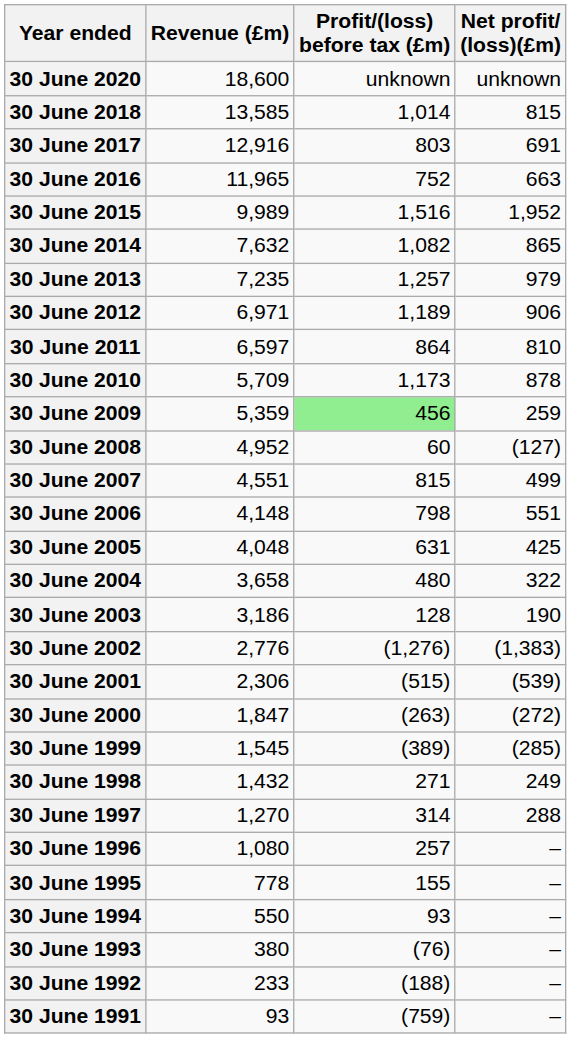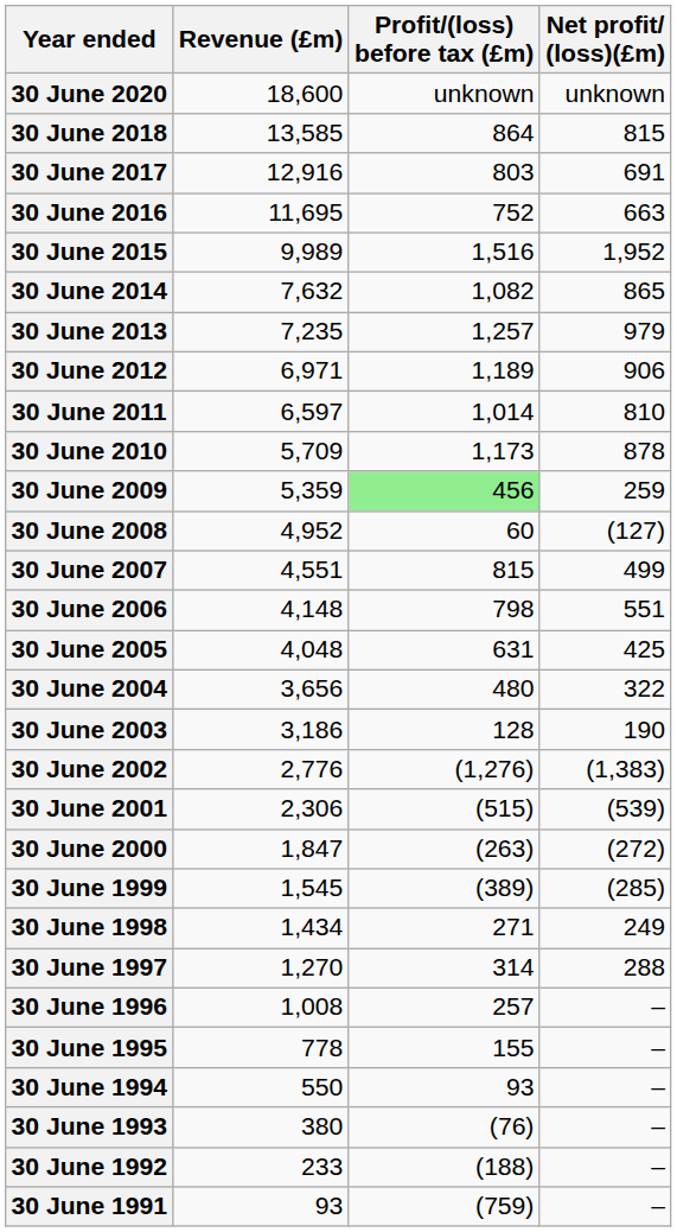 <table class="wikitable sortable" style="text-align:right;">
 <tr>
 <th scope="col">Year ended</th>
 <th scope="col">Revenue (£m)</th>
 <th scope="col">Profit/(loss)<br>before tax (£m)</th>
 <th scope="col">Net profit/<br>(loss)(£m)</th>
 </tr>
 <tr>
 <th scope="row">30 June 2020</th>
 <td>18,600</td>
 <td>unknown</td>
 <td>unknown</td>
 </tr>
 <tr>
 <th scope="row">30 June 2018</th>
 <td>13,585</td>
-<td>1,014</td>
+<td>864</td>
 <td>815</td>
 </tr>
 <tr>
 <th scope="row">30 June 2017</th>
 <td>12,916</td>
 <td>803</td>
 <td>691</td>
 </tr>
 <tr>
 <th scope="row">30 June 2016</th>
-<td>11,965</td>
+<td>11,695</td>
 <td>752</td>
 <td>663</td>
 </tr>
 <tr>
 <th scope="row">30 June 2015</th>
 <td>9,989</td>
 <td>1,516</td>
 <td>1,952</td>
 </tr>
 <tr>
 <th scope="row">30 June 2014</th>
 <td>7,632</td>
 <td>1,082</td>
 <td>865</td>
 </tr>
 <tr>
 <th scope="row">30 June 2013</th>
 <td>7,235</td>
 <td>1,257</td>
 <td>979</td>
 </tr>
 <tr>
 <th scope="row">30 June 2012</th>
 <td>6,971</td>
 <td>1,189</td>
 <td>906</td>
 </tr>
 <tr>
 <th scope="row">30 June 2011</th>
 <td>6,597</td>
-<td>864</td>
+<td>1,014</td>
 <td>810</td>
 </tr>
 <tr>
 <th scope="row">30 June 2010</th>
 <td>5,709</td>
 <td>1,173</td>
 <td>878</td>
 </tr>
 <tr>
 <th scope="row">30 June 2009</th>
 <td>5,359</td>
 <td style="background: lightgreen;">456</td>
 <td>259</td>
 </tr>
 <tr>
 <th scope="row">30 June 2008</th>
 <td>4,952</td>
 <td>60</td>
 <td>(127)</td>
 </tr>
 <tr>
 <th scope="row">30 June 2007</th>
 <td>4,551</td>
 <td>815</td>
 <td>499</td>
 </tr>
 <tr>
 <th scope="row">30 June 2006</th>
 <td>4,148</td>
 <td>798</td>
 <td>551</td>
 </tr>
 <tr>
 <th scope="row">30 June 2005</th>
 <td>4,048</td>
 <td>631</td>
 <td>425</td>
 </tr>
 <tr>
 <th scope="row">30 June 2004</th>
-<td>3,658</td>
+<td>3,656</td>
 <td>480</td>
 <td>322</td>
 </tr>
 <tr>
 <th scope="row">30 June 2003</th>
 <td>3,186</td>
 <td>128</td>
 <td>190</td>
 </tr>
 <tr>
 <th scope="row">30 June 2002</th>
 <td>2,776</td>
 <td>(1,276)</td>
 <td>(1,383)</td>
 </tr>
 <tr>
 <th scope="row">30 June 2001</th>
 <td>2,306</td>
 <td>(515)</td>
 <td>(539)</td>
 </tr>
 <tr>
 <th scope="row">30 June 2000</th>
 <td>1,847</td>
 <td>(263)</td>
 <td>(272)</td>
 </tr>
 <tr>
 <th scope="row">30 June 1999</th>
 <td>1,545</td>
 <td>(389)</td>
 <td>(285)</td>
 </tr>
 <tr>
 <th scope="row">30 June 1998</th>
-<td>1,432</td>
+<td>1,434</td>
 <td>271</td>
 <td>249</td>
 </tr>
 <tr>
 <th scope="row">30 June 1997</th>
 <td>1,270</td>
 <td>314</td>
 <td>288</td>
 </tr>
 <tr>
 <th scope="row">30 June 1996</th>
-<td>1,080</td>
+<td>1,008</td>
 <td>257</td>
 <td>–</td>
 </tr>
 <tr>
 <th scope="row">30 June 1995</th>
 <td>778</td>
 <td>155</td>
 <td>–</td>
 </tr>
 <tr>
 <th scope="row">30 June 1994</th>
 <td>550</td>
 <td>93</td>
 <td>–</td>
 </tr>
 <tr>
 <th scope="row">30 June 1993</th>
 <td>380</td>
 <td>(76)</td>
 <td>–</td>
 </tr>
 <tr>
 <th scope="row">30 June 1992</th>
 <td>233</td>
 <td>(188)</td>
 <td>–</td>
 </tr>
 <tr>
 <th scope="row">30 June 1991</th>
 <td>93</td>
 <td>(759)</td>
 <td>–</td>
 </tr>
 </table>
